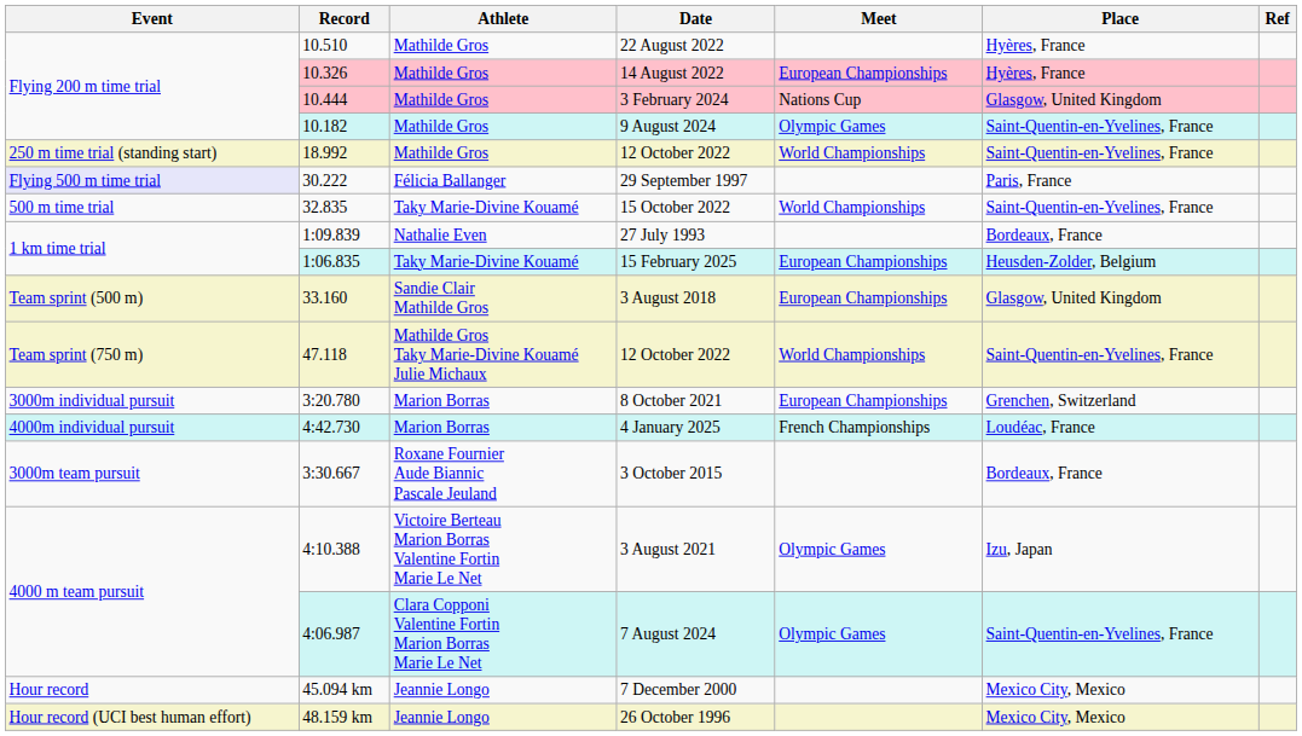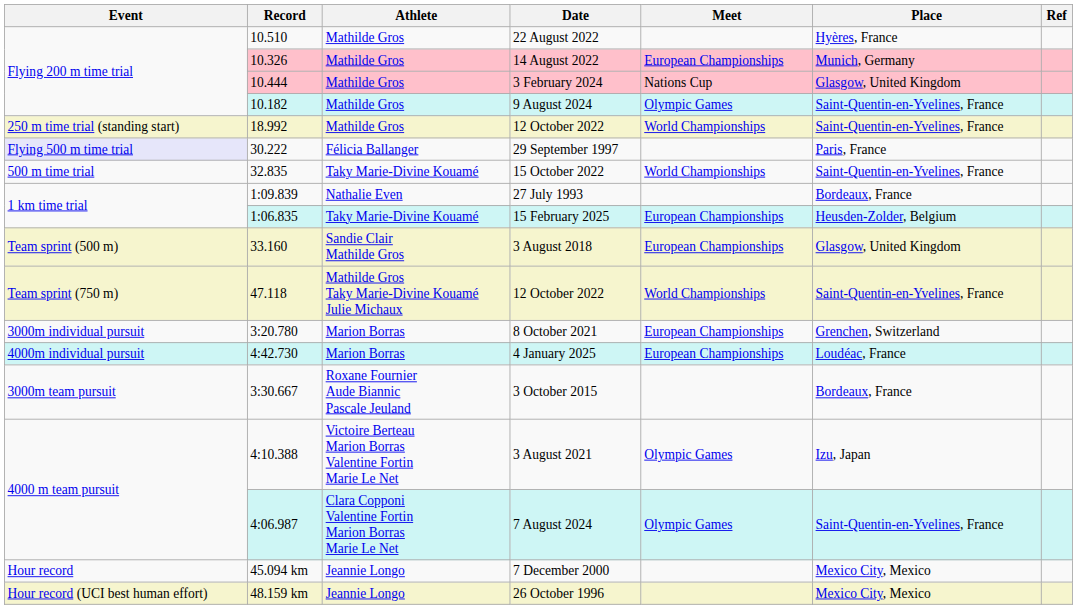 <table class="wikitable" style="font-size:95%; width: 95%;">
 <tr>
 <th>Event</th>
 <th>Record</th>
 <th>Athlete</th>
 <th>Date</th>
 <th>Meet</th>
 <th>Place</th>
 <th>Ref</th>
 </tr>
 <tr>
 <td rowspan=4><a href='#'>Flying 200 m time trial</a></td>
 <td>10.510</td>
 <td><a href='#'>Mathilde Gros</a></td>
 <td>22 August 2022</td>
 <td></td>
 <td><a href='#'>Hyères</a>, France</td>
 <td></td>
 </tr>
 <tr style="background:pink">
 <td>10.326</td>
 <td><a href='#'>Mathilde Gros</a></td>
 <td>14 August 2022</td>
 <td><a href='#'>European Championships</a></td>
-<td><a href='#'>Hyères</a>, France</td>
+<td><a href='#'>Munich</a>, Germany</td>
 <td></td>
 </tr>
 <tr style="background:pink">
 <td>10.444</td>
 <td><a href='#'>Mathilde Gros</a></td>
 <td>3 February 2024</td>
 <td>Nations Cup</td>
 <td><a href='#'>Glasgow</a>, United Kingdom</td>
 <td></td>
 </tr>
 <tr style="background:#CEF6F5;">
 <td>10.182</td>
 <td><a href='#'>Mathilde Gros</a></td>
 <td>9 August 2024</td>
 <td><a href='#'>Olympic Games</a></td>
 <td><a href='#'>Saint-Quentin-en-Yvelines</a>, France</td>
 <td></td>
 </tr>
 <tr style="background:#f6F5CE;">
 <td><a href='#'>250 m time trial</a> (standing start)</td>
 <td>18.992</td>
 <td><a href='#'>Mathilde Gros</a></td>
 <td>12 October 2022</td>
 <td><a href='#'>World Championships</a></td>
 <td><a href='#'>Saint-Quentin-en-Yvelines</a>, France</td>
 <td></td>
 </tr>
 <tr>
 <td style="background: lavender;"><a href='#'>Flying 500 m time trial</a></td>
 <td>30.222</td>
 <td><a href='#'>Félicia Ballanger</a></td>
 <td>29 September 1997</td>
 <td></td>
 <td><a href='#'>Paris</a>, France</td>
 <td></td>
 </tr>
 <tr>
 <td><a href='#'>500 m time trial</a></td>
 <td>32.835</td>
 <td><a href='#'>Taky Marie-Divine Kouamé</a></td>
 <td>15 October 2022</td>
 <td><a href='#'>World Championships</a></td>
 <td><a href='#'>Saint-Quentin-en-Yvelines</a>, France</td>
 <td></td>
 </tr>
 <tr>
 <td rowspan=2><a href='#'>1 km time trial</a></td>
 <td>1:09.839</td>
 <td><a href='#'>Nathalie Even</a></td>
 <td>27 July 1993</td>
 <td></td>
 <td><a href='#'>Bordeaux</a>, France</td>
 <td></td>
 </tr>
 <tr style="background:#CEF6F5;">
 <td>1:06.835</td>
 <td><a href='#'>Taky Marie-Divine Kouamé</a></td>
 <td>15 February 2025</td>
 <td><a href='#'>European Championships</a></td>
 <td><a href='#'>Heusden-Zolder</a>, Belgium</td>
 <td></td>
 </tr>
 <tr style="background:#f6F5CE;">
 <td><a href='#'>Team sprint</a> (500 m)</td>
 <td>33.160</td>
 <td><a href='#'>Sandie Clair</a><br><a href='#'>Mathilde Gros</a></td>
 <td>3 August 2018</td>
 <td><a href='#'>European Championships</a></td>
 <td><a href='#'>Glasgow</a>, United Kingdom</td>
 <td></td>
 </tr>
 <tr style="background:#f6F5CE;">
 <td><a href='#'>Team sprint</a> (750 m)</td>
 <td>47.118</td>
 <td><a href='#'>Mathilde Gros</a><br><a href='#'>Taky Marie-Divine Kouamé</a><br><a href='#'>Julie Michaux</a></td>
 <td>12 October 2022</td>
 <td><a href='#'>World Championships</a></td>
 <td><a href='#'>Saint-Quentin-en-Yvelines</a>, France</td>
 <td></td>
 </tr>
 <tr>
 <td><a href='#'>3000m individual pursuit</a></td>
 <td>3:20.780</td>
 <td><a href='#'>Marion Borras</a></td>
 <td>8 October 2021</td>
 <td><a href='#'>European Championships</a></td>
 <td><a href='#'>Grenchen</a>, Switzerland</td>
 <td></td>
 </tr>
 <tr style="background:#CEF6F5;">
 <td><a href='#'>4000m individual pursuit</a></td>
 <td>4:42.730</td>
 <td><a href='#'>Marion Borras</a></td>
 <td>4 January 2025</td>
-<td>French Championships</td>
+<td><a href='#'>European Championships</a></td>
 <td><a href='#'>Loudéac</a>, France</td>
 <td></td>
 </tr>
 <tr>
 <td><a href='#'>3000m team pursuit</a></td>
 <td>3:30.667</td>
 <td><a href='#'>Roxane Fournier</a><br><a href='#'>Aude Biannic</a><br><a href='#'>Pascale Jeuland</a></td>
 <td>3 October 2015</td>
 <td></td>
 <td><a href='#'>Bordeaux</a>, France</td>
 <td></td>
 </tr>
 <tr>
 <td rowspan=2><a href='#'>4000 m team pursuit</a></td>
 <td>4:10.388</td>
 <td><a href='#'>Victoire Berteau</a><br><a href='#'>Marion Borras</a><br><a href='#'>Valentine Fortin</a><br><a href='#'>Marie Le Net</a></td>
 <td>3 August 2021</td>
 <td><a href='#'>Olympic Games</a></td>
 <td><a href='#'>Izu</a>, Japan</td>
 <td></td>
 </tr>
 <tr style="background:#CEF6F5;">
 <td>4:06.987</td>
 <td><a href='#'>Clara Copponi</a><br><a href='#'>Valentine Fortin</a><br><a href='#'>Marion Borras</a><br><a href='#'>Marie Le Net</a></td>
 <td>7 August 2024</td>
 <td><a href='#'>Olympic Games</a></td>
 <td><a href='#'>Saint-Quentin-en-Yvelines</a>, France</td>
 <td></td>
 </tr>
 <tr>
 <td><a href='#'>Hour record</a></td>
 <td>45.094 km</td>
 <td><a href='#'>Jeannie Longo</a></td>
 <td>7 December 2000</td>
 <td></td>
 <td><a href='#'>Mexico City</a>, Mexico</td>
 <td></td>
 </tr>
 <tr style="background:#f6F5CE;">
 <td><a href='#'>Hour record</a> (UCI best human effort)</td>
 <td>48.159 km</td>
 <td><a href='#'>Jeannie Longo</a></td>
 <td>26 October 1996</td>
 <td></td>
 <td><a href='#'>Mexico City</a>, Mexico</td>
 <td></td>
 </tr>
 </table>
